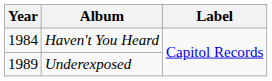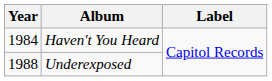 <table class="wikitable">
 <tr>
 <th>Year</th>
 <th>Album</th>
 <th>Label</th>
 </tr>
 <tr>
 <td>1984</td>
 <td><em>Haven't You Heard</em></td>
 <td rowspan="2"><a href='#'>Capitol Records</a></td>
 </tr>
 <tr>
-<td>1989</td>
+<td>1988</td>
 <td><em>Underexposed</em></td>
 </tr>
 </table>
